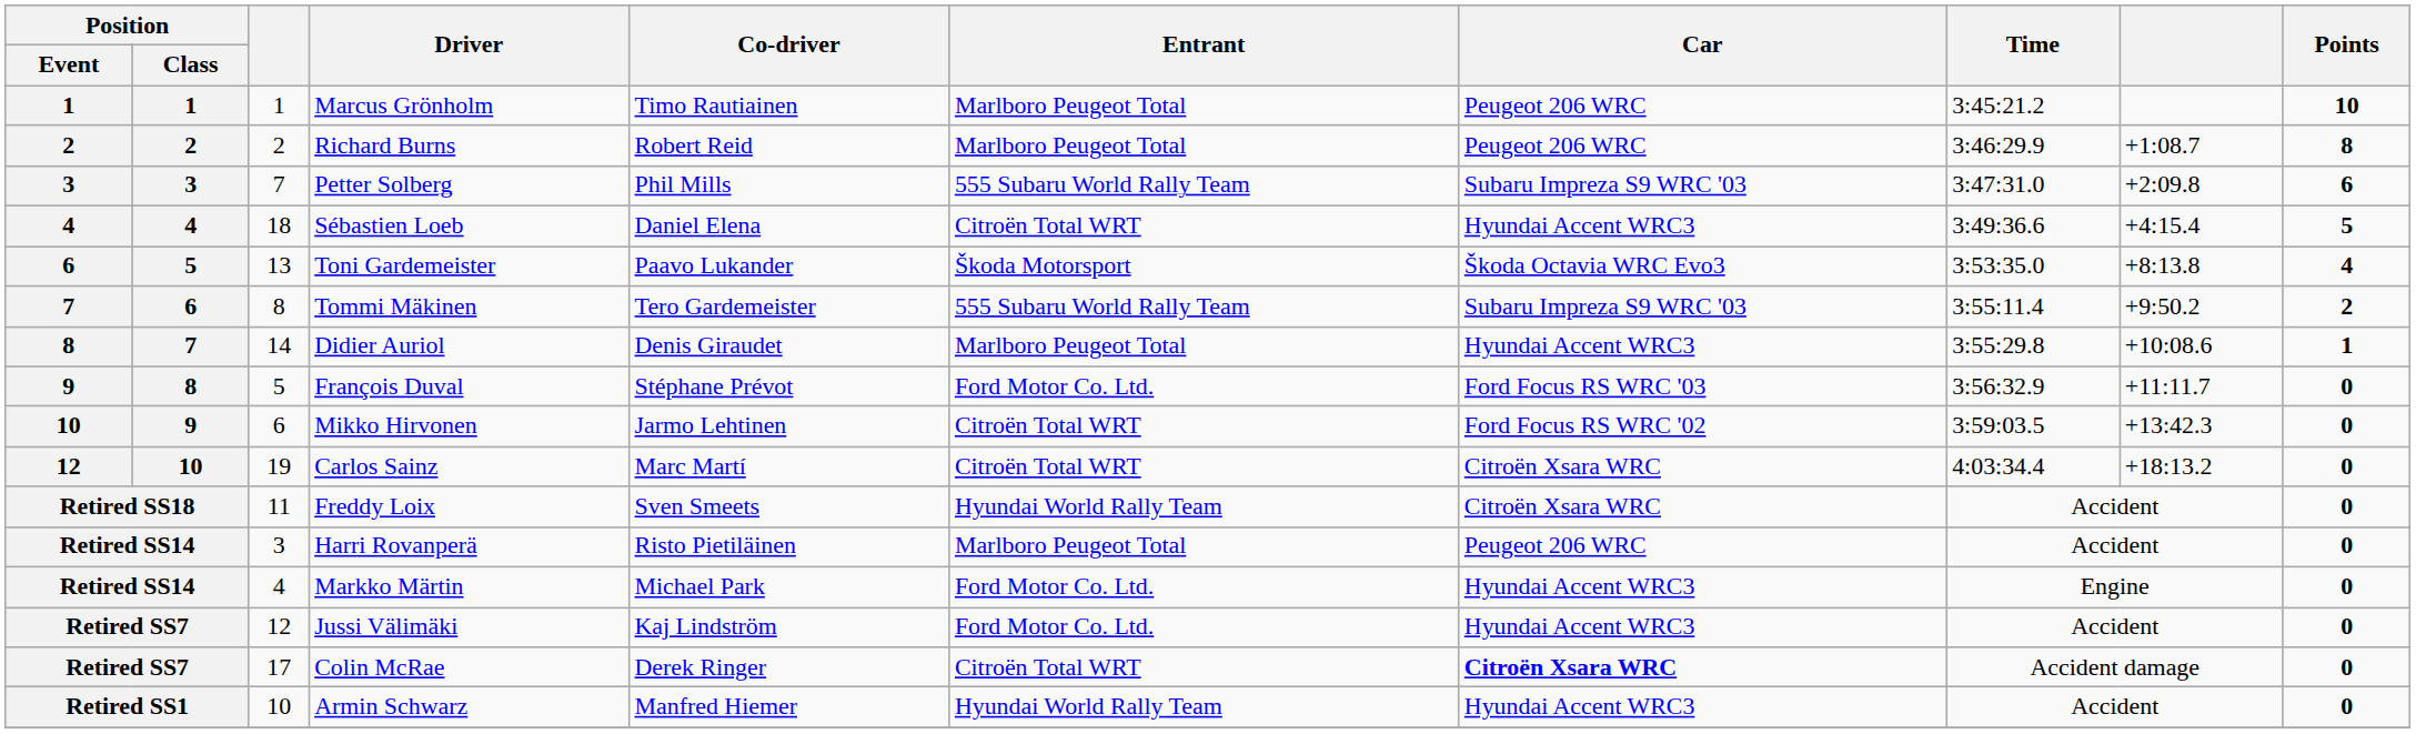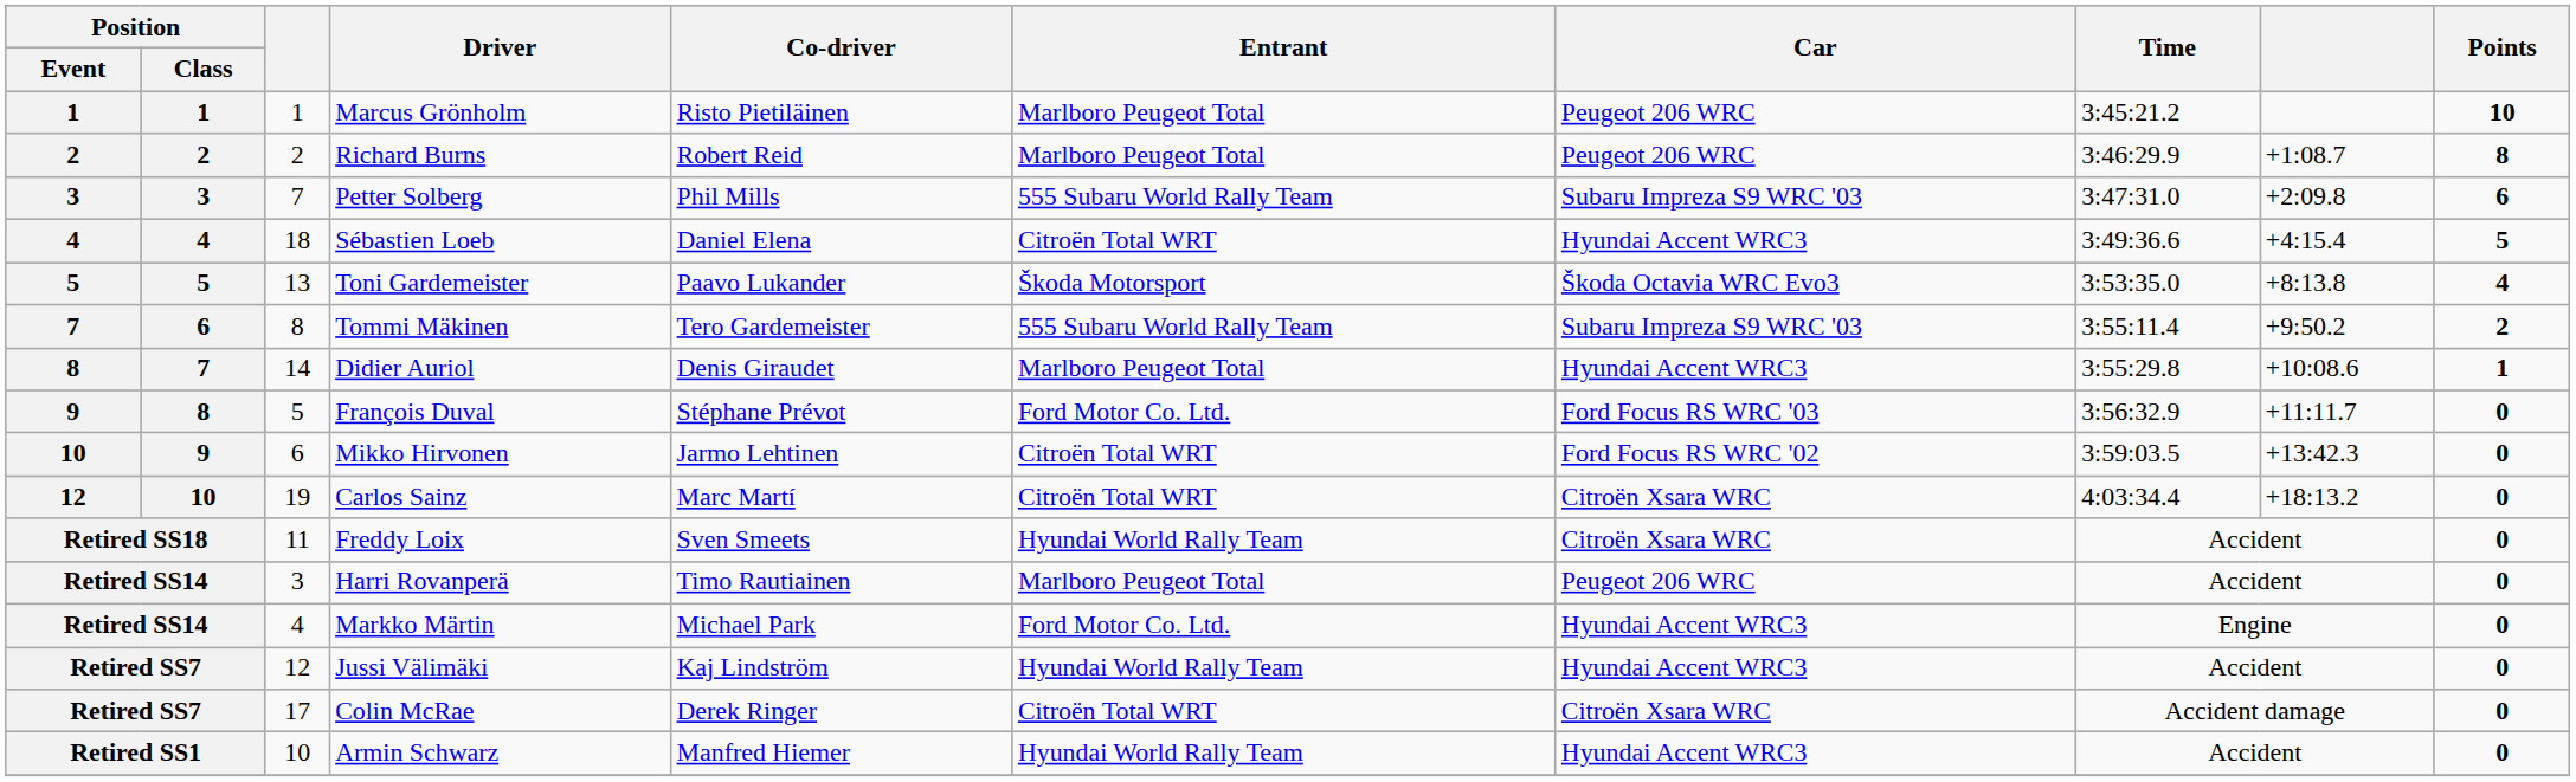 <table class="wikitable" width=85% style="font-size: 85%;">
 <tr>
 <th colspan="2">Position</th>
 <th rowspan="2"></th>
 <th rowspan="2">Driver</th>
 <th rowspan="2">Co-driver</th>
 <th rowspan="2">Entrant</th>
 <th rowspan="2">Car</th>
 <th rowspan="2">Time</th>
 <th rowspan="2"></th>
 <th rowspan="2">Points</th>
 </tr>
 <tr>
 <th>Event</th>
 <th>Class</th>
 </tr>
 <tr>
 <th>1</th>
 <th>1</th>
 <td align="center">1</td>
 <td> <a href='#'>Marcus Grönholm</a></td>
-<td> <a href='#'>Timo Rautiainen</a></td>
+<td> <a href='#'>Risto Pietiläinen</a></td>
 <td> <a href='#'>Marlboro Peugeot Total</a></td>
 <td><a href='#'>Peugeot 206 WRC</a></td>
 <td>3:45:21.2</td>
 <td></td>
 <td align="center"><strong>10</strong></td>
 </tr>
 <tr>
 <th>2</th>
 <th>2</th>
 <td align="center">2</td>
 <td> <a href='#'>Richard Burns</a></td>
 <td> <a href='#'>Robert Reid</a></td>
 <td> <a href='#'>Marlboro Peugeot Total</a></td>
 <td><a href='#'>Peugeot 206 WRC</a></td>
 <td>3:46:29.9</td>
 <td>+1:08.7</td>
 <td align="center"><strong>8</strong></td>
 </tr>
 <tr>
 <th>3</th>
 <th>3</th>
 <td align="center">7</td>
 <td> <a href='#'>Petter Solberg</a></td>
 <td> <a href='#'>Phil Mills</a></td>
 <td> <a href='#'>555 Subaru World Rally Team</a></td>
 <td><a href='#'>Subaru Impreza S9 WRC '03</a></td>
 <td>3:47:31.0</td>
 <td>+2:09.8</td>
 <td align="center"><strong>6</strong></td>
 </tr>
 <tr>
 <th>4</th>
 <th>4</th>
 <td align="center">18</td>
 <td> <a href='#'>Sébastien Loeb</a></td>
 <td> <a href='#'>Daniel Elena</a></td>
 <td> <a href='#'>Citroën Total WRT</a></td>
 <td><a href='#'>Hyundai Accent WRC3</a></td>
 <td>3:49:36.6</td>
 <td>+4:15.4</td>
 <td align="center"><strong>5</strong></td>
 </tr>
 <tr>
-<th>6</th>
+<th>5</th>
 <th>5</th>
 <td align="center">13</td>
 <td> <a href='#'>Toni Gardemeister</a></td>
 <td> <a href='#'>Paavo Lukander</a></td>
 <td> <a href='#'>Škoda Motorsport</a></td>
 <td><a href='#'>Škoda Octavia WRC Evo3</a></td>
 <td>3:53:35.0</td>
 <td>+8:13.8</td>
 <td align="center"><strong>4</strong></td>
 </tr>
 <tr>
 <th>7</th>
 <th>6</th>
 <td align="center">8</td>
 <td> <a href='#'>Tommi Mäkinen</a></td>
 <td> <a href='#'>Tero Gardemeister</a></td>
 <td> <a href='#'>555 Subaru World Rally Team</a></td>
 <td><a href='#'>Subaru Impreza S9 WRC '03</a></td>
 <td>3:55:11.4</td>
 <td>+9:50.2</td>
 <td align="center"><strong>2</strong></td>
 </tr>
 <tr>
 <th>8</th>
 <th>7</th>
 <td align="center">14</td>
 <td> <a href='#'>Didier Auriol</a></td>
 <td> <a href='#'>Denis Giraudet</a></td>
 <td> <a href='#'>Marlboro Peugeot Total</a></td>
 <td><a href='#'>Hyundai Accent WRC3</a></td>
 <td>3:55:29.8</td>
 <td>+10:08.6</td>
 <td align="center"><strong>1</strong></td>
 </tr>
 <tr>
 <th>9</th>
 <th>8</th>
 <td align="center">5</td>
 <td> <a href='#'>François Duval</a></td>
 <td> <a href='#'>Stéphane Prévot</a></td>
 <td> <a href='#'>Ford Motor Co. Ltd.</a></td>
 <td><a href='#'>Ford Focus RS WRC '03</a></td>
 <td>3:56:32.9</td>
 <td>+11:11.7</td>
 <td align="center"><strong>0</strong></td>
 </tr>
 <tr>
 <th>10</th>
 <th>9</th>
 <td align="center">6</td>
 <td> <a href='#'>Mikko Hirvonen</a></td>
 <td> <a href='#'>Jarmo Lehtinen</a></td>
 <td> <a href='#'>Citroën Total WRT</a></td>
 <td><a href='#'>Ford Focus RS WRC '02</a></td>
 <td>3:59:03.5</td>
 <td>+13:42.3</td>
 <td align="center"><strong>0</strong></td>
 </tr>
 <tr>
 <th>12</th>
 <th>10</th>
 <td align="center">19</td>
 <td> <a href='#'>Carlos Sainz</a></td>
 <td> <a href='#'>Marc Martí</a></td>
 <td> <a href='#'>Citroën Total WRT</a></td>
 <td><a href='#'>Citroën Xsara WRC</a></td>
 <td>4:03:34.4</td>
 <td>+18:13.2</td>
 <td align="center"><strong>0</strong></td>
 </tr>
 <tr>
 <th colspan="2">Retired SS18</th>
 <td align="center">11</td>
 <td> <a href='#'>Freddy Loix</a></td>
 <td> <a href='#'>Sven Smeets</a></td>
 <td> <a href='#'>Hyundai World Rally Team</a></td>
 <td><a href='#'>Citroën Xsara WRC</a></td>
 <td align="center" colspan="2">Accident</td>
 <td align="center"><strong>0</strong></td>
 </tr>
 <tr>
 <th colspan="2">Retired SS14</th>
 <td align="center">3</td>
 <td> <a href='#'>Harri Rovanperä</a></td>
-<td> <a href='#'>Risto Pietiläinen</a></td>
+<td> <a href='#'>Timo Rautiainen</a></td>
 <td> <a href='#'>Marlboro Peugeot Total</a></td>
 <td><a href='#'>Peugeot 206 WRC</a></td>
 <td align="center" colspan="2">Accident</td>
 <td align="center"><strong>0</strong></td>
 </tr>
 <tr>
 <th colspan="2">Retired SS14</th>
 <td align="center">4</td>
 <td> <a href='#'>Markko Märtin</a></td>
 <td> <a href='#'>Michael Park</a></td>
 <td> <a href='#'>Ford Motor Co. Ltd.</a></td>
 <td><a href='#'>Hyundai Accent WRC3</a></td>
 <td align="center" colspan="2">Engine</td>
 <td align="center"><strong>0</strong></td>
 </tr>
 <tr>
 <th colspan="2">Retired SS7</th>
 <td align="center">12</td>
 <td> <a href='#'>Jussi Välimäki</a></td>
 <td> <a href='#'>Kaj Lindström</a></td>
-<td> <a href='#'>Ford Motor Co. Ltd.</a></td>
+<td> <a href='#'>Hyundai World Rally Team</a></td>
 <td><a href='#'>Hyundai Accent WRC3</a></td>
 <td align="center" colspan="2">Accident</td>
 <td align="center"><strong>0</strong></td>
 </tr>
 <tr>
 <th colspan="2">Retired SS7</th>
 <td align="center">17</td>
 <td> <a href='#'>Colin McRae</a></td>
 <td> <a href='#'>Derek Ringer</a></td>
 <td> <a href='#'>Citroën Total WRT</a></td>
-<td><strong><a href='#'>Citroën Xsara WRC</a></strong></td>
+<td><a href='#'>Citroën Xsara WRC</a></td>
 <td align="center" colspan="2">Accident damage</td>
 <td align="center"><strong>0</strong></td>
 </tr>
 <tr>
 <th colspan="2">Retired SS1</th>
 <td align="center">10</td>
 <td> <a href='#'>Armin Schwarz</a></td>
 <td> <a href='#'>Manfred Hiemer</a></td>
 <td> <a href='#'>Hyundai World Rally Team</a></td>
 <td><a href='#'>Hyundai Accent WRC3</a></td>
 <td align="center" colspan="2">Accident</td>
 <td align="center"><strong>0</strong></td>
 </tr>
 <tr>
 </tr>
 </table>
